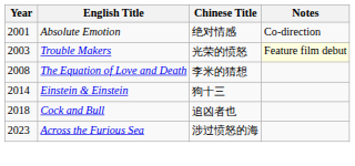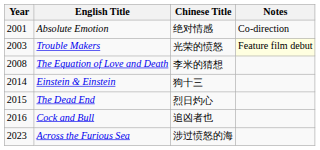 <table class="wikitable">
 <tr>
 <th align="left" valign="top" width="40">Year</th>
 <th align="left" valign="top">English Title</th>
 <th align="left" valign="top">Chinese Title</th>
 <th align="left" valign="top">Notes</th>
 </tr>
 <tr>
 <td align="left" valign="top">2001</td>
 <td align="left" valign="top"><em>Absolute Emotion</em></td>
 <td align="left" valign="top">绝对情感</td>
 <td align="left" valign="top">Co-direction</td>
 </tr>
 <tr>
 <td align="left" valign="top">2003</td>
 <td align="left" valign="top"><em><a href='#'>Trouble Makers</a></em></td>
 <td align="left" valign="top">光荣的愤怒</td>
 <td align="left" valign="top" style="background: lightyellow;">Feature film debut</td>
 </tr>
 <tr>
 <td align="left" valign="top">2008</td>
 <td align="left" valign="top"><em><a href='#'>The Equation of Love and Death</a></em></td>
 <td align="left" valign="top">李米的猜想</td>
 <td align="left" valign="top"></td>
 </tr>
 <tr>
 <td align="left" valign="top">2014</td>
 <td align="left" valign="top"><em><a href='#'>Einstein & Einstein</a></em></td>
 <td align="left" valign="top">狗十三</td>
 <td align="left" valign="top"></td>
 </tr>
 <tr>
-<td align="left" valign="top">2018</td>
+<td align="left" valign="top">2015</td>
+<td align="left" valign="top"><em><a href='#'>The Dead End</a></em></td>
+<td align="left" valign="top">烈日灼心</td>
+<td align="left" valign="top"></td>
+</tr>
+<tr>
+<td align="left" valign="top">2016</td>
 <td align="left" valign="top"><em><a href='#'>Cock and Bull</a></em></td>
 <td align="left" valign="top">追凶者也</td>
 <td align="left" valign="top"></td>
 </tr>
 <tr>
 <td align="left" valign="top">2023</td>
 <td align="left" valign="top"><em><a href='#'>Across the Furious Sea</a></em></td>
 <td align="left" valign="top">涉过愤怒的海</td>
 <td align="left" valign="top"></td>
 </tr>
 </table>
